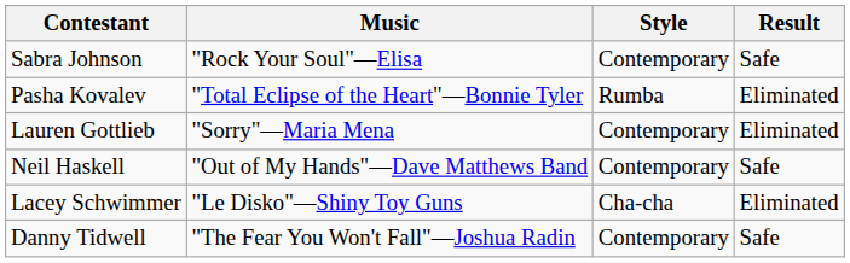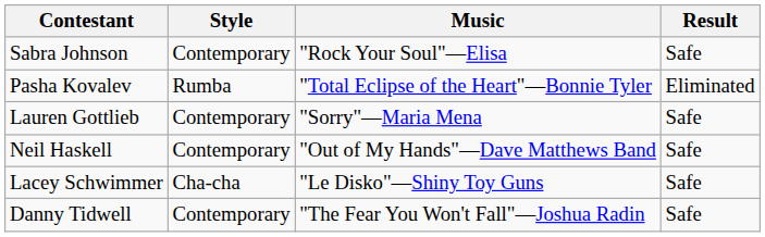 <table class="wikitable">
 <tr>
 <th>Contestant</th>
+<th>Style</th>
 <th>Music</th>
-<th>Style</th>
 <th>Result</th>
 </tr>
 <tr>
 <td>Sabra  Johnson</td>
+<td>Contemporary</td>
 <td>"Rock Your Soul"—<a href='#'>Elisa</a></td>
-<td>Contemporary</td>
 <td>Safe</td>
 </tr>
 <tr>
 <td>Pasha Kovalev</td>
+<td>Rumba</td>
 <td>"<a href='#'>Total Eclipse of the Heart</a>"—<a href='#'>Bonnie Tyler</a></td>
-<td>Rumba</td>
 <td>Eliminated</td>
 </tr>
 <tr>
 <td>Lauren Gottlieb</td>
+<td>Contemporary</td>
 <td>"Sorry"—<a href='#'>Maria Mena</a></td>
-<td>Contemporary</td>
-<td>Eliminated</td>
+<td>Safe</td>
 </tr>
 <tr>
 <td>Neil Haskell</td>
+<td>Contemporary</td>
 <td>"Out of My Hands"—<a href='#'>Dave Matthews Band</a></td>
-<td>Contemporary</td>
 <td>Safe</td>
 </tr>
 <tr>
 <td>Lacey Schwimmer</td>
+<td>Cha-cha</td>
 <td>"Le Disko"—<a href='#'>Shiny Toy Guns</a></td>
-<td>Cha-cha</td>
-<td>Eliminated</td>
+<td>Safe</td>
 </tr>
 <tr>
 <td>Danny Tidwell</td>
+<td>Contemporary</td>
 <td>"The Fear You Won't Fall"—<a href='#'>Joshua Radin</a></td>
-<td>Contemporary</td>
 <td>Safe</td>
 </tr>
 </table>
